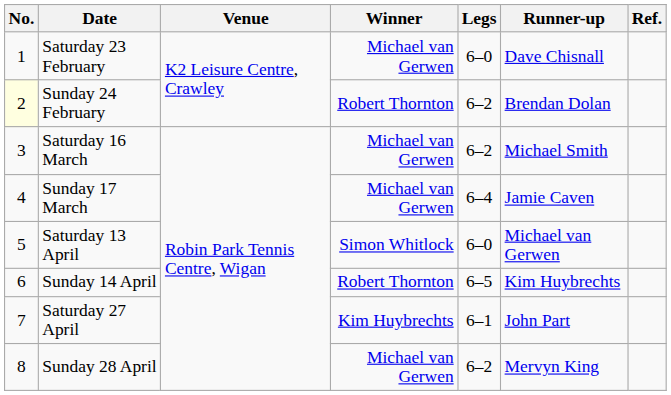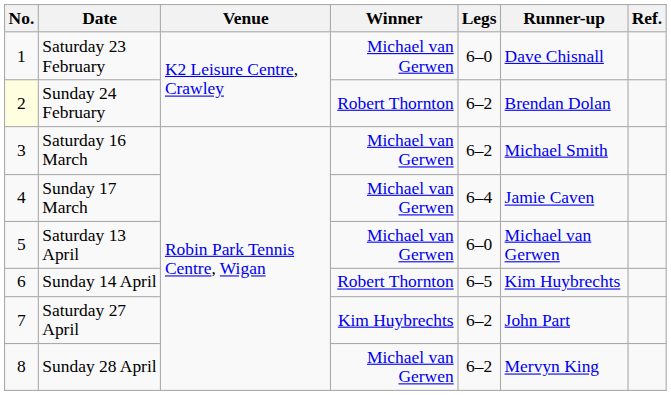 <table class="wikitable">
 <tr>
 <th>No.</th>
 <th>Date</th>
 <th>Venue</th>
 <th>Winner</th>
 <th>Legs</th>
 <th>Runner-up</th>
 <th>Ref.</th>
 </tr>
 <tr>
 <td align=center>1</td>
 <td>Saturday 23 February</td>
 <td rowspan=2><a href='#'>K2 Leisure Centre</a>, <a href='#'>Crawley</a></td>
 <td align=right><a href='#'>Michael van Gerwen</a> </td>
 <td align=center>6–0</td>
 <td> <a href='#'>Dave Chisnall</a></td>
 <td align="center"></td>
 </tr>
 <tr>
 <td align=center style="background: lightyellow;">2</td>
 <td>Sunday 24 February</td>
 <td align=right><a href='#'>Robert Thornton</a> </td>
 <td align=center>6–2</td>
 <td> <a href='#'>Brendan Dolan</a></td>
 <td align="center"></td>
 </tr>
 <tr>
 <td align=center>3</td>
 <td>Saturday 16 March</td>
 <td rowspan=6><a href='#'>Robin Park Tennis Centre</a>, <a href='#'>Wigan</a></td>
 <td align=right><a href='#'>Michael van Gerwen</a> </td>
 <td align=center>6–2</td>
 <td> <a href='#'>Michael Smith</a></td>
 <td align="center"></td>
 </tr>
 <tr>
 <td align=center>4</td>
 <td>Sunday 17 March</td>
 <td align=right><a href='#'>Michael van Gerwen</a> </td>
 <td align=center>6–4</td>
 <td> <a href='#'>Jamie Caven</a></td>
 <td align="center"></td>
 </tr>
 <tr>
 <td align=center>5</td>
 <td>Saturday 13 April</td>
-<td align=right><a href='#'>Simon Whitlock</a> </td>
+<td align=right><a href='#'>Michael van Gerwen</a> </td>
 <td align=center>6–0</td>
 <td> <a href='#'>Michael van Gerwen</a></td>
 <td align="center"></td>
 </tr>
 <tr>
 <td align=center>6</td>
 <td>Sunday 14 April</td>
 <td align=right><a href='#'>Robert Thornton</a> </td>
 <td align=center>6–5</td>
 <td> <a href='#'>Kim Huybrechts</a></td>
 <td align="center"></td>
 </tr>
 <tr>
 <td align=center>7</td>
 <td>Saturday 27 April</td>
 <td align=right><a href='#'>Kim Huybrechts</a> </td>
-<td align=center>6–1</td>
+<td align=center>6–2</td>
 <td> <a href='#'>John Part</a></td>
 <td align="center"></td>
 </tr>
 <tr>
 <td align=center>8</td>
 <td>Sunday 28 April</td>
 <td align=right><a href='#'>Michael van Gerwen</a> </td>
 <td align=center>6–2</td>
 <td> <a href='#'>Mervyn King</a></td>
 <td align="center"></td>
 </tr>
 </table>
